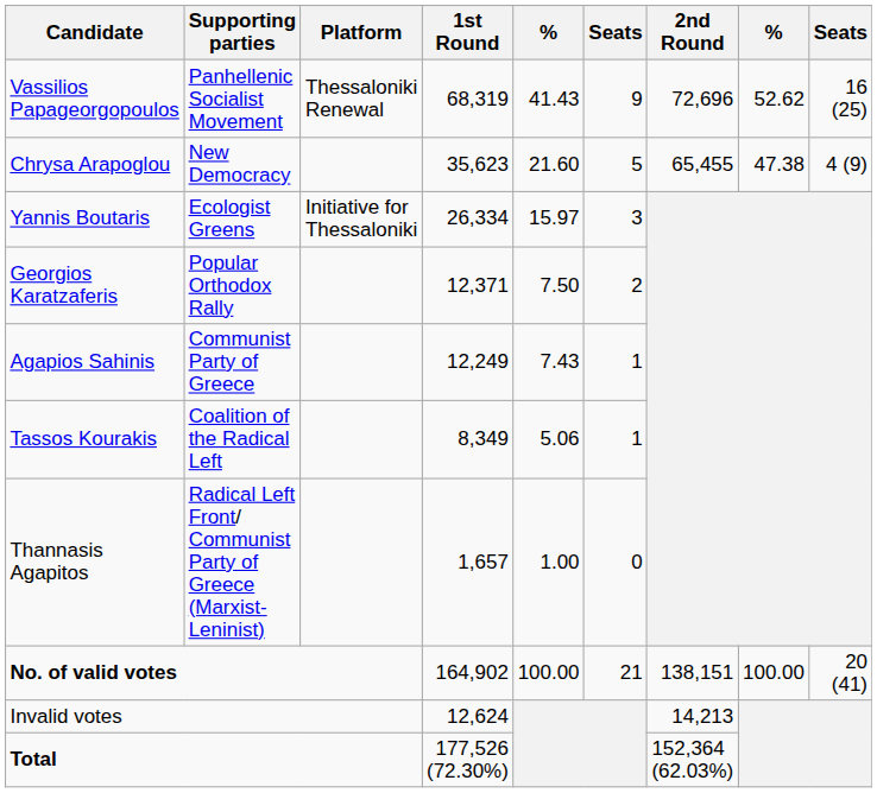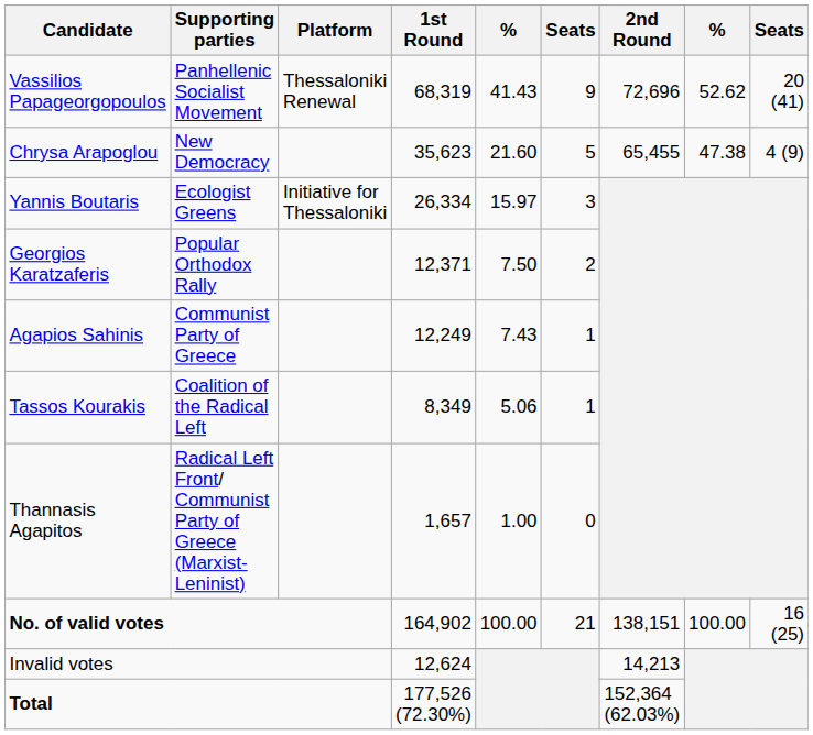 <table class="wikitable">
 <tr>
 <th>Candidate</th>
 <th>Supporting parties</th>
 <th>Platform</th>
 <th>1st Round</th>
 <th>%</th>
 <th>Seats</th>
 <th>2nd Round</th>
 <th>%</th>
 <th>Seats</th>
 </tr>
 <tr>
 <td><a href='#'>Vassilios Papageorgopoulos</a></td>
 <td><a href='#'>Panhellenic Socialist Movement</a></td>
 <td>Thessaloniki<br>Renewal</td>
 <td align="right">68,319</td>
 <td align="right">41.43</td>
 <td align="right">9</td>
 <td align="right">72,696</td>
 <td align="right">52.62</td>
-<td align="right">16 (25)</td>
+<td align="right">20 (41)</td>
 </tr>
 <tr>
 <td><a href='#'>Chrysa Arapoglou</a></td>
 <td><a href='#'>New Democracy</a></td>
 <td></td>
 <td align="right">35,623</td>
 <td align="right">21.60</td>
 <td align="right">5</td>
 <td align="right">65,455</td>
 <td align="right">47.38</td>
 <td align="right">4 (9)</td>
 </tr>
 <tr>
 <td><a href='#'>Yannis Boutaris</a></td>
 <td><a href='#'>Ecologist Greens</a></td>
 <td>Initiative for Thessaloniki</td>
 <td align="right">26,334</td>
 <td align="right">15.97</td>
 <td align="right">3</td>
 <th colspan="3" rowspan="5" bgcolor="white"></th>
 </tr>
 <tr>
 <td><a href='#'>Georgios Karatzaferis</a></td>
 <td><a href='#'>Popular Orthodox Rally</a></td>
 <td></td>
 <td align="right">12,371</td>
 <td align="right">7.50</td>
 <td align="right">2</td>
 </tr>
 <tr>
 <td><a href='#'>Agapios Sahinis</a></td>
 <td><a href='#'>Communist Party of Greece</a></td>
 <td></td>
 <td align="right">12,249</td>
 <td align="right">7.43</td>
 <td align="right">1</td>
 </tr>
 <tr>
 <td><a href='#'>Tassos Kourakis</a></td>
 <td><a href='#'>Coalition of the Radical Left</a></td>
 <td></td>
 <td align="right">8,349</td>
 <td align="right">5.06</td>
 <td align="right">1</td>
 </tr>
 <tr>
 <td>Thannasis Agapitos</td>
 <td><a href='#'>Radical Left Front</a>/<br><a href='#'>Communist Party of Greece (Marxist-Leninist)</a></td>
 <td></td>
 <td align="right">1,657</td>
 <td align="right">1.00</td>
 <td align="right">0</td>
 </tr>
 <tr>
 <td colspan="3"><strong>No. of valid votes</strong></td>
 <td align="right">164,902</td>
 <td align="right">100.00</td>
 <td align="right">21</td>
 <td align="right">138,151</td>
 <td align="right">100.00</td>
-<td align="right">20 (41)</td>
+<td align="right">16 (25)</td>
 </tr>
 <tr>
 <td colspan="3">Invalid votes</td>
 <td align="right">12,624</td>
 <th colspan="2" rowspan="2" bgcolor="white"></th>
 <td align="right">14,213</td>
 <th colspan="2" rowspan="2" bgcolor="white"></th>
 </tr>
 <tr>
 <td colspan="3"><strong>Total</strong></td>
 <td align="right">177,526<br>(72.30%)</td>
 <td>152,364 <br> (62.03%)</td>
 </tr>
 </table>
